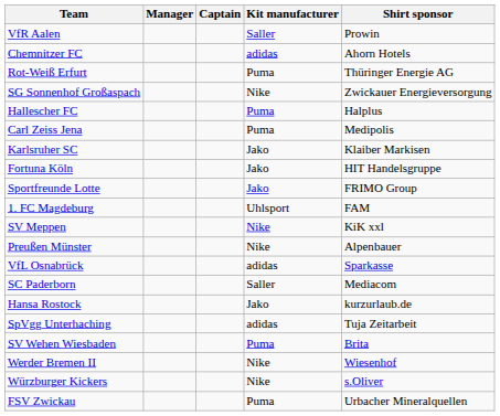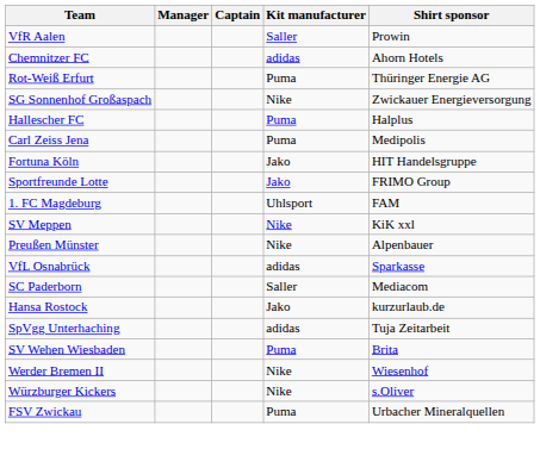 <table class="wikitable sortable">
 <tr>
 <th>Team</th>
 <th>Manager</th>
 <th>Captain</th>
 <th>Kit manufacturer</th>
 <th>Shirt sponsor</th>
 </tr>
 <tr>
 <td><a href='#'>VfR Aalen</a></td>
 <td> </td>
 <td> </td>
 <td><a href='#'>Saller</a></td>
 <td>Prowin</td>
 </tr>
 <tr>
 <td><a href='#'>Chemnitzer FC</a></td>
 <td> </td>
 <td> </td>
 <td><a href='#'>adidas</a></td>
 <td>Ahorn Hotels</td>
 </tr>
 <tr>
 <td><a href='#'>Rot-Weiß Erfurt</a></td>
 <td> </td>
 <td> </td>
 <td>Puma</td>
 <td>Thüringer Energie AG</td>
 </tr>
 <tr>
 <td><a href='#'>SG Sonnenhof Großaspach</a></td>
 <td> </td>
 <td> </td>
 <td>Nike</td>
 <td>Zwickauer Energieversorgung</td>
 </tr>
 <tr>
 <td><a href='#'>Hallescher FC</a></td>
 <td> </td>
 <td> </td>
 <td><a href='#'>Puma</a></td>
 <td>Halplus</td>
 </tr>
 <tr>
 <td><a href='#'>Carl Zeiss Jena</a></td>
 <td> </td>
 <td> </td>
 <td>Puma</td>
 <td>Medipolis</td>
-</tr>
-<tr>
-<td><a href='#'>Karlsruher SC</a></td>
-<td> </td>
-<td> </td>
-<td>Jako</td>
-<td>Klaiber Markisen</td>
 </tr>
 <tr>
 <td><a href='#'>Fortuna Köln</a></td>
 <td> </td>
 <td> </td>
 <td>Jako</td>
 <td>HIT Handelsgruppe</td>
 </tr>
 <tr>
 <td><a href='#'>Sportfreunde Lotte</a></td>
 <td> </td>
 <td> </td>
 <td><a href='#'>Jako</a></td>
 <td>FRIMO Group</td>
 </tr>
 <tr>
 <td><a href='#'>1. FC Magdeburg</a></td>
 <td> </td>
 <td> </td>
 <td>Uhlsport</td>
 <td>FAM</td>
 </tr>
 <tr>
 <td><a href='#'>SV Meppen</a></td>
 <td> </td>
 <td> </td>
 <td><a href='#'>Nike</a></td>
 <td>KiK xxl</td>
 </tr>
 <tr>
 <td><a href='#'>Preußen Münster</a></td>
 <td> </td>
 <td> </td>
 <td>Nike</td>
 <td>Alpenbauer</td>
 </tr>
 <tr>
 <td><a href='#'>VfL Osnabrück</a></td>
 <td> </td>
 <td> </td>
 <td>adidas</td>
 <td><a href='#'>Sparkasse</a></td>
 </tr>
 <tr>
 <td><a href='#'>SC Paderborn</a></td>
 <td> </td>
 <td> </td>
 <td>Saller</td>
 <td>Mediacom</td>
 </tr>
 <tr>
 <td><a href='#'>Hansa Rostock</a></td>
 <td> </td>
 <td> </td>
 <td>Jako</td>
 <td>kurzurlaub.de</td>
 </tr>
 <tr>
 <td><a href='#'>SpVgg Unterhaching</a></td>
 <td> </td>
 <td> </td>
 <td>adidas</td>
 <td>Tuja Zeitarbeit</td>
 </tr>
 <tr>
 <td><a href='#'>SV Wehen Wiesbaden</a></td>
 <td> </td>
 <td> </td>
 <td><a href='#'>Puma</a></td>
 <td><a href='#'>Brita</a></td>
 </tr>
 <tr>
 <td><a href='#'>Werder Bremen II</a></td>
 <td> </td>
 <td> </td>
 <td>Nike</td>
 <td><a href='#'>Wiesenhof</a></td>
 </tr>
 <tr>
 <td><a href='#'>Würzburger Kickers</a></td>
 <td> </td>
 <td> </td>
 <td>Nike</td>
 <td><a href='#'>s.Oliver</a></td>
 </tr>
 <tr>
 <td><a href='#'>FSV Zwickau</a></td>
 <td> </td>
 <td> </td>
 <td>Puma</td>
 <td>Urbacher Mineralquellen</td>
 </tr>
 </table>
